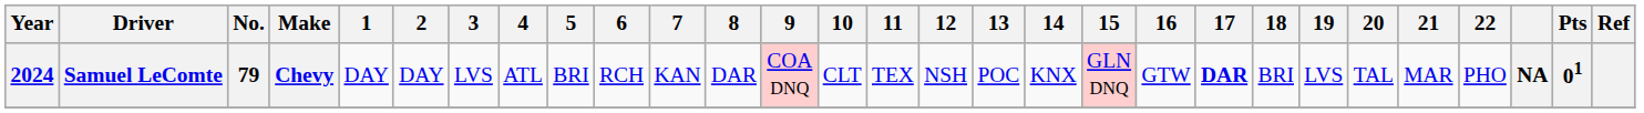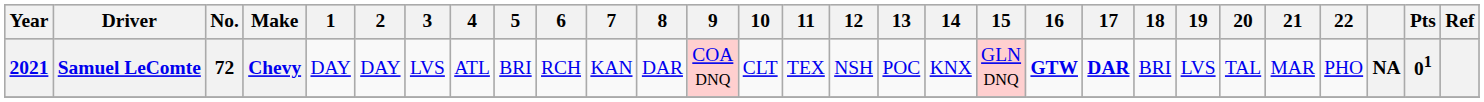 <table class="wikitable" style="text-align:center; font-size:75%">
 <tr>
 <th>Year</th>
 <th>Driver</th>
 <th>No.</th>
 <th>Make</th>
 <th>1</th>
 <th>2</th>
 <th>3</th>
 <th>4</th>
 <th>5</th>
 <th>6</th>
 <th>7</th>
 <th>8</th>
 <th>9</th>
 <th>10</th>
 <th>11</th>
 <th>12</th>
 <th>13</th>
 <th>14</th>
 <th>15</th>
 <th>16</th>
 <th>17</th>
 <th>18</th>
 <th>19</th>
 <th>20</th>
 <th>21</th>
 <th>22</th>
 <th></th>
 <th>Pts</th>
 <th>Ref</th>
 </tr>
 <tr>
-<th><a href='#'>2024</a></th>
+<th><a href='#'>2021</a></th>
 <th><a href='#'>Samuel LeComte</a></th>
-<th>79</th>
+<th>72</th>
 <th><a href='#'>Chevy</a></th>
 <td><a href='#'>DAY</a></td>
 <td><a href='#'>DAY</a></td>
 <td><a href='#'>LVS</a></td>
 <td><a href='#'>ATL</a></td>
 <td><a href='#'>BRI</a></td>
 <td><a href='#'>RCH</a></td>
 <td><a href='#'>KAN</a></td>
 <td><a href='#'>DAR</a></td>
 <td style="background:#FFCFCF;"><a href='#'>COA</a><br><small>DNQ</small></td>
 <td><a href='#'>CLT</a></td>
 <td><a href='#'>TEX</a></td>
 <td><a href='#'>NSH</a></td>
 <td><a href='#'>POC</a></td>
 <td><a href='#'>KNX</a></td>
 <td style="background:#FFCFCF;"><a href='#'>GLN</a><br><small>DNQ</small></td>
-<td><a href='#'>GTW</a></td>
+<td><strong><a href='#'>GTW</a></strong></td>
 <td><strong><a href='#'>DAR</a></strong></td>
 <td><a href='#'>BRI</a></td>
 <td><a href='#'>LVS</a></td>
 <td><a href='#'>TAL</a></td>
 <td><a href='#'>MAR</a></td>
 <td><a href='#'>PHO</a></td>
 <th>NA</th>
 <th>0<sup>1</sup></th>
 <th></th>
 </tr>
 <tr>
 </tr>
 </table>
